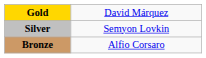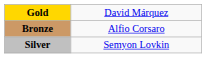 <table class="wikitable" style="text-align:center; " width="35%">
 <tr>
 <td bgcolor="gold"><strong>Gold</strong></td>
 <td><a href='#'>David Márquez</a><br>  <small><em></em></small></td>
 </tr>
 <tr>
+<td bgcolor="CC9966"><strong>Bronze</strong></td>
+<td><a href='#'>Alfio Corsaro</a><br>  <small><em></em></small></td>
+</tr>
+<tr>
 <td bgcolor="silver"><strong>Silver</strong></td>
 <td><a href='#'>Semyon Lovkin</a><br>  <small><em></em></small></td>
 </tr>
-<tr>
-<td bgcolor="CC9966"><strong>Bronze</strong></td>
-<td><a href='#'>Alfio Corsaro</a><br>  <small><em></em></small></td>
-</tr>
 </table>
